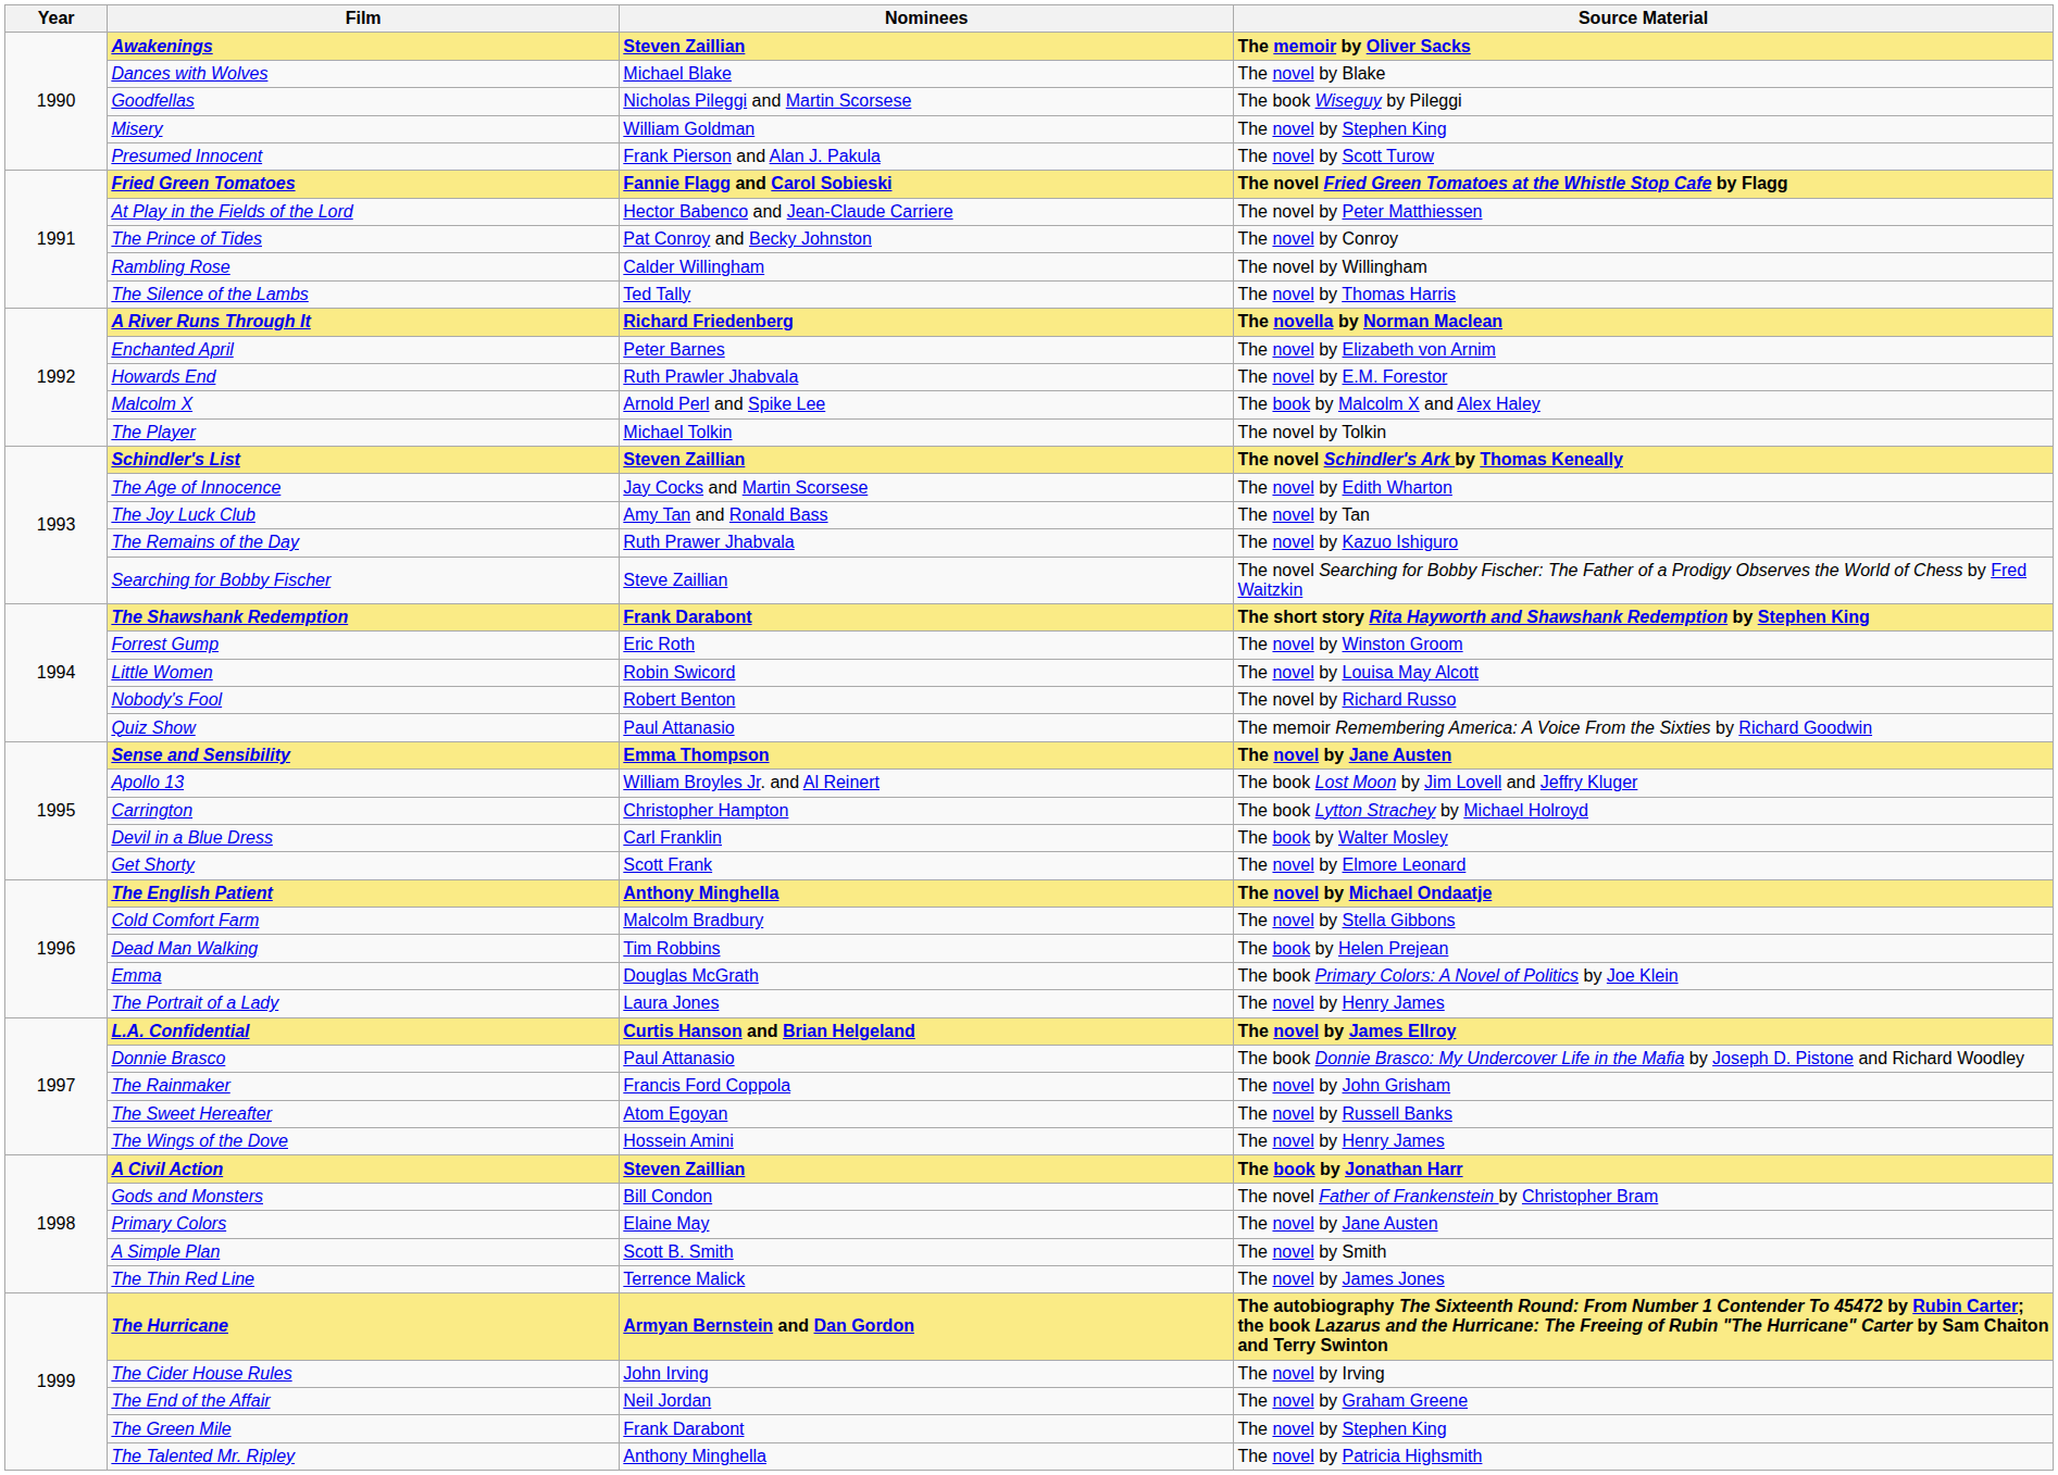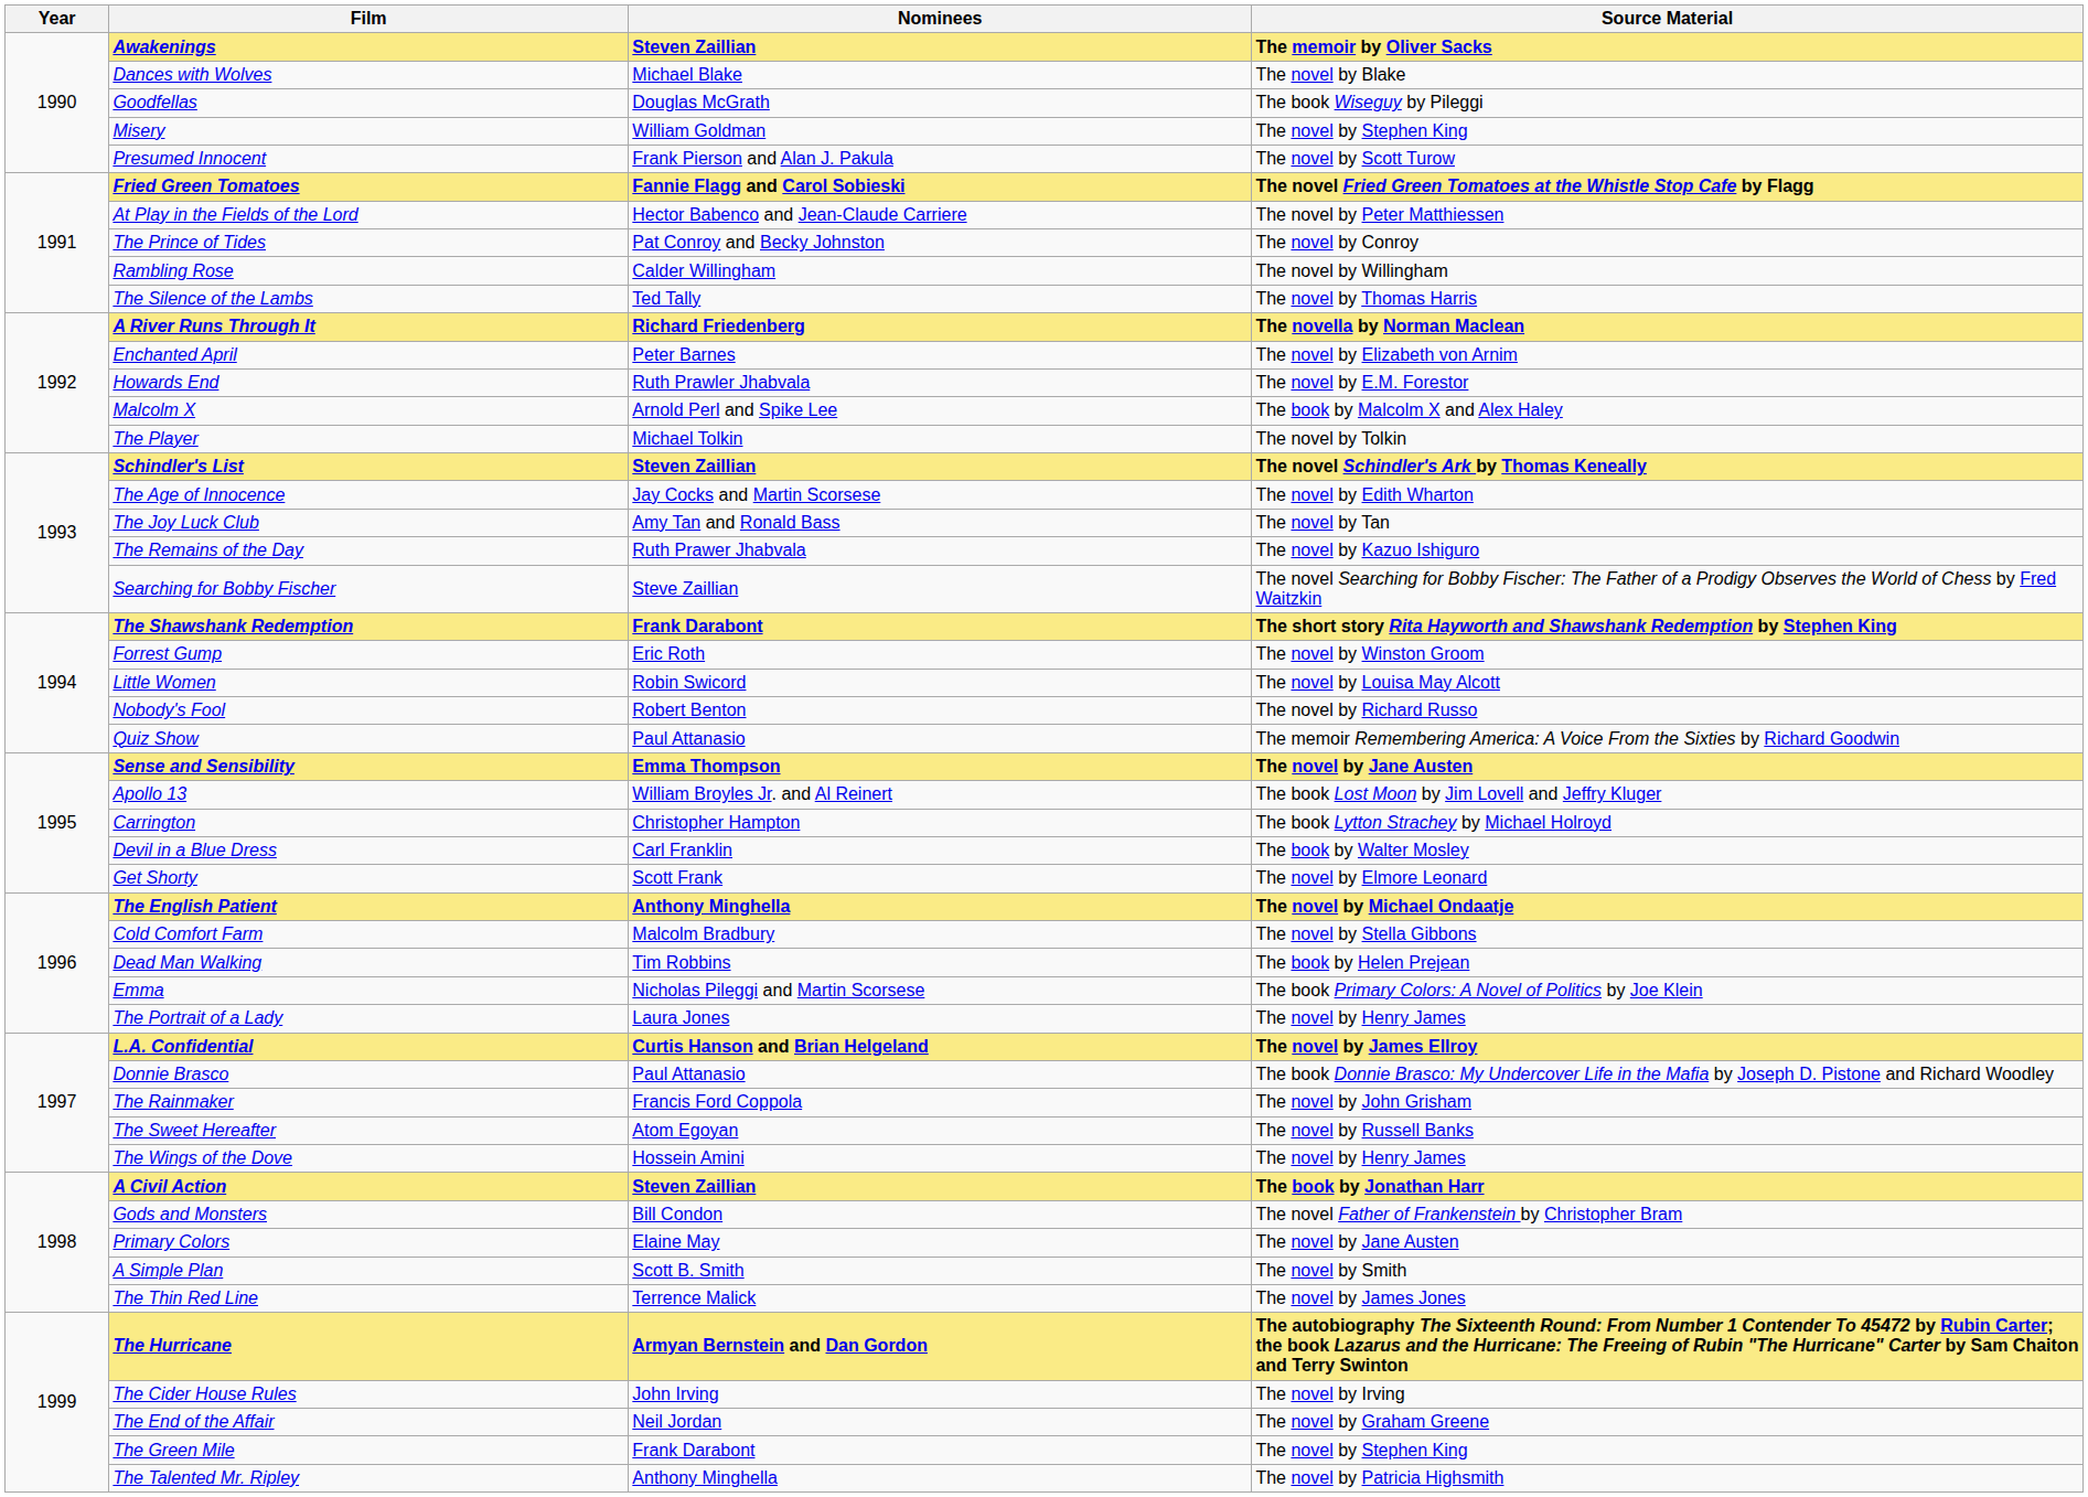 <table class="wikitable" width="95%" cellpadding="5">
 <tr>
 <th width="5%">Year</th>
 <th width="25%">Film</th>
 <th width="30%">Nominees</th>
 <th width="40%">Source Material</th>
 </tr>
 <tr>
 <td rowspan="5" style="text-align:center;">1990</td>
 <td style="background:#FAEB86;"><strong><em><a href='#'>Awakenings</a></em></strong></td>
 <td style="background:#FAEB86;"><strong><a href='#'>Steven Zaillian</a></strong></td>
 <td style="background:#FAEB86;"><strong>The <a href='#'>memoir</a> by <a href='#'>Oliver Sacks</a></strong></td>
 </tr>
 <tr>
 <td><em><a href='#'>Dances with Wolves</a></em></td>
 <td><a href='#'>Michael Blake</a></td>
 <td>The <a href='#'>novel</a> by Blake</td>
 </tr>
 <tr>
 <td><em><a href='#'>Goodfellas</a></em></td>
-<td><a href='#'>Nicholas Pileggi</a> and <a href='#'>Martin Scorsese</a></td>
+<td><a href='#'>Douglas McGrath</a></td>
 <td>The book <em><a href='#'>Wiseguy</a></em> by Pileggi</td>
 </tr>
 <tr>
 <td><em><a href='#'>Misery</a></em></td>
 <td><a href='#'>William Goldman</a></td>
 <td>The <a href='#'>novel</a> by <a href='#'>Stephen King</a></td>
 </tr>
 <tr>
 <td><em><a href='#'>Presumed Innocent</a></em></td>
 <td><a href='#'>Frank Pierson</a> and <a href='#'>Alan J. Pakula</a></td>
 <td>The <a href='#'>novel</a> by <a href='#'>Scott Turow</a></td>
 </tr>
 <tr>
 <td rowspan="5" style="text-align:center;">1991</td>
 <td style="background:#FAEB86;"><strong><em><a href='#'>Fried Green Tomatoes</a></em></strong></td>
 <td style="background:#FAEB86;"><strong><a href='#'>Fannie Flagg</a> and <a href='#'>Carol Sobieski</a></strong></td>
 <td style="background:#FAEB86;"><strong>The novel <em><a href='#'>Fried Green Tomatoes at the Whistle Stop Cafe</a></em> by Flagg</strong></td>
 </tr>
 <tr>
 <td><em><a href='#'>At Play in the Fields of the Lord</a></em></td>
 <td><a href='#'>Hector Babenco</a> and <a href='#'>Jean-Claude Carriere</a></td>
 <td>The novel by <a href='#'>Peter Matthiessen</a></td>
 </tr>
 <tr>
 <td><em><a href='#'>The Prince of Tides</a></em></td>
 <td><a href='#'>Pat Conroy</a> and <a href='#'>Becky Johnston</a></td>
 <td>The <a href='#'>novel</a> by Conroy</td>
 </tr>
 <tr>
 <td><em><a href='#'>Rambling Rose</a></em></td>
 <td><a href='#'>Calder Willingham</a></td>
 <td>The novel by Willingham</td>
 </tr>
 <tr>
 <td><em><a href='#'>The Silence of the Lambs</a></em></td>
 <td><a href='#'>Ted Tally</a></td>
 <td>The <a href='#'>novel</a> by <a href='#'>Thomas Harris</a></td>
 </tr>
 <tr>
 <td rowspan="5" style="text-align:center;">1992</td>
 <td style="background:#FAEB86;"><strong><em><a href='#'>A River Runs Through It</a></em></strong></td>
 <td style="background:#FAEB86;"><strong><a href='#'>Richard Friedenberg</a></strong></td>
 <td style="background:#FAEB86;"><strong>The <a href='#'>novella</a> by <a href='#'>Norman Maclean</a></strong></td>
 </tr>
 <tr>
 <td><em><a href='#'>Enchanted April</a></em></td>
 <td><a href='#'>Peter Barnes</a></td>
 <td>The <a href='#'>novel</a> by <a href='#'>Elizabeth von Arnim</a></td>
 </tr>
 <tr>
 <td><em><a href='#'>Howards End</a></em></td>
 <td><a href='#'>Ruth Prawler Jhabvala</a></td>
 <td>The <a href='#'>novel</a> by <a href='#'>E.M. Forestor</a></td>
 </tr>
 <tr>
 <td><em><a href='#'>Malcolm X</a></em></td>
 <td><a href='#'>Arnold Perl</a> and <a href='#'>Spike Lee</a></td>
 <td>The <a href='#'>book</a> by <a href='#'>Malcolm X</a> and <a href='#'>Alex Haley</a></td>
 </tr>
 <tr>
 <td><em><a href='#'>The Player</a></em></td>
 <td><a href='#'>Michael Tolkin</a></td>
 <td>The novel by Tolkin</td>
 </tr>
 <tr>
 <td rowspan="5" style="text-align:center;">1993</td>
 <td style="background:#FAEB86;"><strong><em><a href='#'>Schindler's List</a></em></strong></td>
 <td style="background:#FAEB86;"><strong><a href='#'>Steven Zaillian</a></strong></td>
 <td style="background:#FAEB86;"><strong>The novel <em><a href='#'>Schindler's Ark </a></em> by <a href='#'>Thomas Keneally</a></strong></td>
 </tr>
 <tr>
 <td><em><a href='#'>The Age of Innocence</a></em></td>
 <td><a href='#'>Jay Cocks</a> and <a href='#'>Martin Scorsese</a></td>
 <td>The <a href='#'>novel</a> by <a href='#'>Edith Wharton</a></td>
 </tr>
 <tr>
 <td><em><a href='#'>The Joy Luck Club</a></em></td>
 <td><a href='#'>Amy Tan</a> and <a href='#'>Ronald Bass</a></td>
 <td>The <a href='#'>novel</a> by Tan</td>
 </tr>
 <tr>
 <td><em><a href='#'>The Remains of the Day</a></em></td>
 <td><a href='#'>Ruth Prawer Jhabvala</a></td>
 <td>The <a href='#'>novel</a> by <a href='#'>Kazuo Ishiguro</a></td>
 </tr>
 <tr>
 <td><em><a href='#'>Searching for Bobby Fischer</a></em></td>
 <td><a href='#'>Steve Zaillian</a></td>
 <td>The novel <em>Searching for Bobby Fischer: The Father of a Prodigy Observes the World of Chess</em> by <a href='#'>Fred Waitzkin</a></td>
 </tr>
 <tr>
 <td rowspan="5" style="text-align:center;">1994</td>
 <td style="background:#FAEB86;"><strong><em><a href='#'>The Shawshank Redemption</a></em></strong></td>
 <td style="background:#FAEB86;"><strong><a href='#'>Frank Darabont</a></strong></td>
 <td style="background:#FAEB86;"><strong>The short story <em><a href='#'>Rita Hayworth and Shawshank Redemption</a></em> by <a href='#'>Stephen King</a></strong></td>
 </tr>
 <tr>
 <td><em><a href='#'>Forrest Gump</a></em></td>
 <td><a href='#'>Eric Roth</a></td>
 <td>The <a href='#'>novel</a> by <a href='#'>Winston Groom</a></td>
 </tr>
 <tr>
 <td><em><a href='#'>Little Women</a></em></td>
 <td><a href='#'>Robin Swicord</a></td>
 <td>The <a href='#'>novel</a> by <a href='#'>Louisa May Alcott</a></td>
 </tr>
 <tr>
 <td><em><a href='#'>Nobody's Fool</a></em></td>
 <td><a href='#'>Robert Benton</a></td>
 <td>The novel by <a href='#'>Richard Russo</a></td>
 </tr>
 <tr>
 <td><em><a href='#'>Quiz Show</a></em></td>
 <td><a href='#'>Paul Attanasio</a></td>
 <td>The memoir <em>Remembering America: A Voice From the Sixties</em> by <a href='#'>Richard Goodwin</a></td>
 </tr>
 <tr>
 <td rowspan="5" style="text-align:center;">1995</td>
 <td style="background:#FAEB86;"><strong><em><a href='#'>Sense and Sensibility</a></em></strong></td>
 <td style="background:#FAEB86;"><strong><a href='#'>Emma Thompson</a></strong></td>
 <td style="background:#FAEB86;"><strong>The <a href='#'>novel</a> by <a href='#'>Jane Austen</a></strong></td>
 </tr>
 <tr>
 <td><a href='#'><em>Apollo 13</em></a></td>
 <td><a href='#'>William Broyles Jr</a>. and <a href='#'>Al Reinert</a></td>
 <td>The book <em><a href='#'>Lost Moon</a></em> by <a href='#'>Jim Lovell</a> and <a href='#'>Jeffry Kluger</a></td>
 </tr>
 <tr>
 <td><em><a href='#'>Carrington</a></em></td>
 <td><a href='#'>Christopher Hampton</a></td>
 <td>The book <em><a href='#'>Lytton Strachey</a></em> by <a href='#'>Michael Holroyd</a></td>
 </tr>
 <tr>
 <td><a href='#'><em>Devil in a Blue Dress</em></a></td>
 <td><a href='#'>Carl Franklin</a></td>
 <td>The <a href='#'>book</a> by <a href='#'>Walter Mosley</a></td>
 </tr>
 <tr>
 <td><em><a href='#'>Get Shorty</a></em></td>
 <td><a href='#'>Scott Frank</a></td>
 <td>The <a href='#'>novel</a> by <a href='#'>Elmore Leonard</a></td>
 </tr>
 <tr>
 <td rowspan="5" style="text-align:center;">1996</td>
 <td style="background:#FAEB86;"><strong><em><a href='#'>The English Patient</a></em></strong></td>
 <td style="background:#FAEB86;"><strong><a href='#'>Anthony Minghella</a></strong></td>
 <td style="background:#FAEB86;"><strong>The <a href='#'>novel</a> by <a href='#'>Michael Ondaatje</a></strong></td>
 </tr>
 <tr>
 <td><em><a href='#'>Cold Comfort Farm</a></em></td>
 <td><a href='#'>Malcolm Bradbury</a></td>
 <td>The <a href='#'>novel</a> by <a href='#'>Stella Gibbons</a></td>
 </tr>
 <tr>
 <td><em><a href='#'>Dead Man Walking</a></em></td>
 <td><a href='#'>Tim Robbins</a></td>
 <td>The <a href='#'>book</a> by <a href='#'>Helen Prejean</a></td>
 </tr>
 <tr>
 <td><em><a href='#'>Emma</a></em></td>
-<td><a href='#'>Douglas McGrath</a></td>
+<td><a href='#'>Nicholas Pileggi</a> and <a href='#'>Martin Scorsese</a></td>
 <td>The book <em><a href='#'>Primary Colors: A Novel of Politics</a></em> by <a href='#'>Joe Klein</a></td>
 </tr>
 <tr>
 <td><a href='#'><em>The Portrait of a Lady</em></a></td>
 <td><a href='#'>Laura Jones</a></td>
 <td>The <a href='#'>novel</a> by <a href='#'>Henry James</a></td>
 </tr>
 <tr>
 <td rowspan="5" style="text-align:center;">1997</td>
 <td style="background:#FAEB86;"><strong><em><a href='#'>L.A. Confidential</a></em></strong></td>
 <td style="background:#FAEB86;"><strong><a href='#'>Curtis Hanson</a> and <a href='#'>Brian Helgeland</a></strong></td>
 <td style="background:#FAEB86;"><strong>The <a href='#'>novel</a> by <a href='#'>James Ellroy</a></strong></td>
 </tr>
 <tr>
 <td><em><a href='#'>Donnie Brasco</a></em></td>
 <td><a href='#'>Paul Attanasio</a></td>
 <td>The book <em><a href='#'>Donnie Brasco: My Undercover Life in the Mafia</a></em> by <a href='#'>Joseph D. Pistone</a> and Richard Woodley</td>
 </tr>
 <tr>
 <td><em><a href='#'>The Rainmaker</a></em></td>
 <td><a href='#'>Francis Ford Coppola</a></td>
 <td>The <a href='#'>novel</a> by <a href='#'>John Grisham</a></td>
 </tr>
 <tr>
 <td><em><a href='#'>The Sweet Hereafter</a></em></td>
 <td><a href='#'>Atom Egoyan</a></td>
 <td>The <a href='#'>novel</a> by <a href='#'>Russell Banks</a></td>
 </tr>
 <tr>
 <td><em><a href='#'>The Wings of the Dove</a></em></td>
 <td><a href='#'>Hossein Amini</a></td>
 <td>The <a href='#'>novel</a> by <a href='#'>Henry James</a></td>
 </tr>
 <tr>
 <td rowspan="5" style="text-align:center;">1998</td>
 <td style="background:#FAEB86;"><strong><em><a href='#'>A Civil Action</a></em></strong></td>
 <td style="background:#FAEB86;"><strong><a href='#'>Steven Zaillian</a></strong></td>
 <td style="background:#FAEB86;"><strong>The <a href='#'>book</a> by <a href='#'>Jonathan Harr</a></strong></td>
 </tr>
 <tr>
 <td><em><a href='#'>Gods and Monsters</a></em></td>
 <td><a href='#'>Bill Condon</a></td>
 <td>The novel <em><a href='#'>Father of Frankenstein </a></em> by <a href='#'>Christopher Bram</a></td>
 </tr>
 <tr>
 <td><em><a href='#'>Primary Colors</a></em></td>
 <td><a href='#'>Elaine May</a></td>
 <td>The <a href='#'>novel</a> by <a href='#'>Jane Austen</a></td>
 </tr>
 <tr>
 <td><em><a href='#'>A Simple Plan</a></em></td>
 <td><a href='#'>Scott B. Smith</a></td>
 <td>The <a href='#'>novel</a> by Smith</td>
 </tr>
 <tr>
 <td><em><a href='#'>The Thin Red Line</a></em></td>
 <td><a href='#'>Terrence Malick</a></td>
 <td>The <a href='#'>novel</a> by <a href='#'>James Jones</a></td>
 </tr>
 <tr>
 <td rowspan="5" style="text-align:center;">1999</td>
 <td style="background:#FAEB86;"><strong><em><a href='#'>The Hurricane</a></em></strong></td>
 <td style="background:#FAEB86;"><strong><a href='#'>Armyan Bernstein</a> and <a href='#'>Dan Gordon</a></strong></td>
 <td style="background:#FAEB86;"><strong>The autobiography <em>The Sixteenth Round: From Number 1 Contender To 45472</em> by <a href='#'>Rubin Carter</a>; the book <em>Lazarus and the Hurricane: The Freeing of Rubin "The Hurricane" Carter</em> by Sam Chaiton and Terry Swinton</strong></td>
 </tr>
 <tr>
 <td><em><a href='#'>The Cider House Rules</a></em></td>
 <td><a href='#'>John Irving</a></td>
 <td>The <a href='#'>novel</a> by Irving</td>
 </tr>
 <tr>
 <td><em><a href='#'>The End of the Affair</a></em></td>
 <td><a href='#'>Neil Jordan</a></td>
 <td>The <a href='#'>novel</a> by <a href='#'>Graham Greene</a></td>
 </tr>
 <tr>
 <td><em><a href='#'>The Green Mile</a></em></td>
 <td><a href='#'>Frank Darabont</a></td>
 <td>The <a href='#'>novel</a> by <a href='#'>Stephen King</a></td>
 </tr>
 <tr>
 <td><em><a href='#'>The Talented Mr. Ripley</a></em></td>
 <td><a href='#'>Anthony Minghella</a></td>
 <td>The <a href='#'>novel</a> by <a href='#'>Patricia Highsmith</a></td>
 </tr>
 </table>
